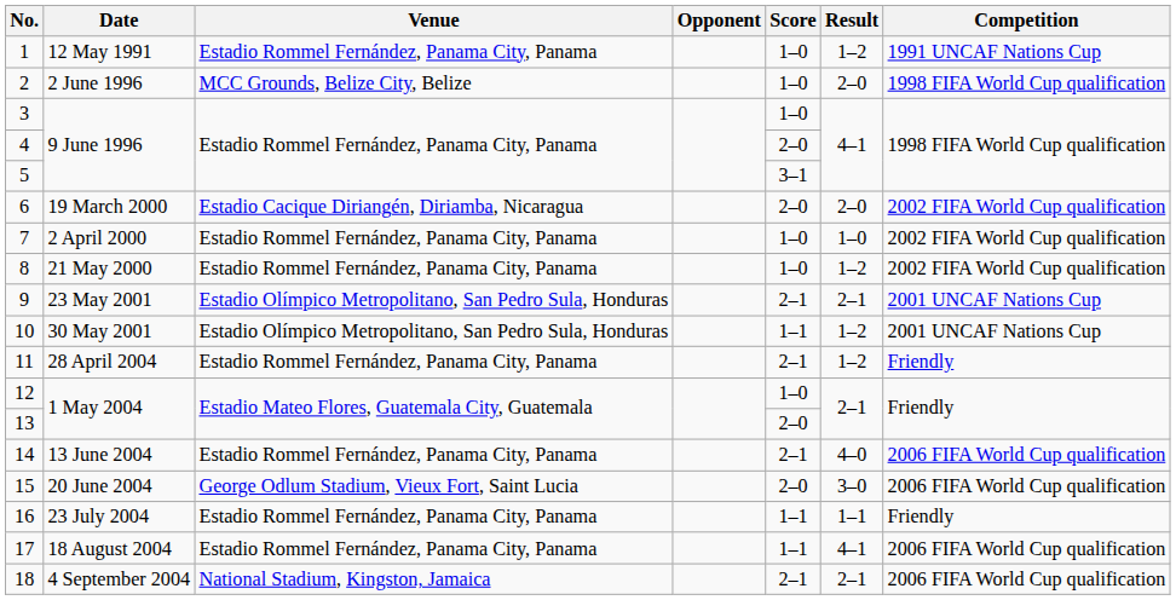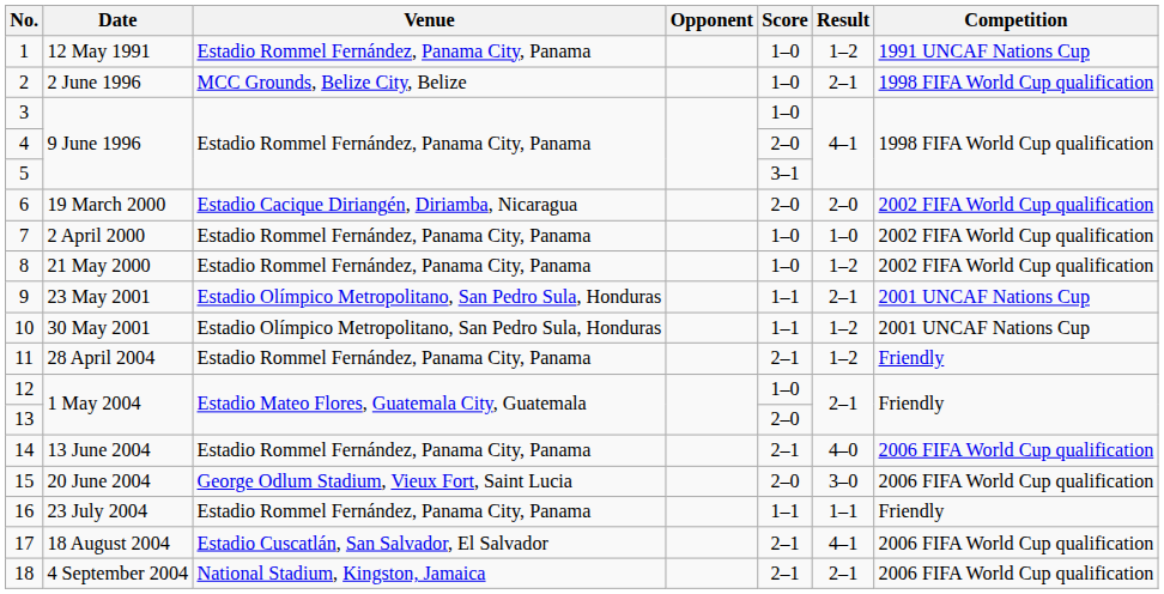 <table class="wikitable sortable">
 <tr>
 <th scope="col">No.</th>
 <th scope="col">Date</th>
 <th scope="col">Venue</th>
 <th scope="col">Opponent</th>
 <th scope="col">Score</th>
 <th scope="col">Result</th>
 <th scope="col">Competition</th>
 </tr>
 <tr>
 <td align="center">1</td>
 <td>12 May 1991</td>
 <td><a href='#'>Estadio Rommel Fernández</a>, <a href='#'>Panama City</a>, Panama</td>
 <td></td>
 <td align="center">1–0</td>
 <td align="center">1–2</td>
 <td><a href='#'>1991 UNCAF Nations Cup</a></td>
 </tr>
 <tr>
 <td align="center">2</td>
 <td>2 June 1996</td>
 <td><a href='#'>MCC Grounds</a>, <a href='#'>Belize City</a>, Belize</td>
 <td></td>
 <td align="center">1–0</td>
-<td align="center">2–0</td>
+<td align="center">2–1</td>
 <td><a href='#'>1998 FIFA World Cup qualification</a></td>
 </tr>
 <tr>
 <td align="center">3</td>
 <td rowspan="3">9 June 1996</td>
 <td rowspan="3">Estadio Rommel Fernández, Panama City, Panama</td>
 <td rowspan="3"></td>
 <td align="center">1–0</td>
 <td rowspan="3" style="text-align:center">4–1</td>
 <td rowspan="3">1998 FIFA World Cup qualification</td>
 </tr>
 <tr>
 <td align="center">4</td>
 <td align="center">2–0</td>
 </tr>
 <tr>
 <td align="center">5</td>
 <td align="center">3–1</td>
 </tr>
 <tr>
 <td align="center">6</td>
 <td>19 March 2000</td>
 <td><a href='#'>Estadio Cacique Diriangén</a>, <a href='#'>Diriamba</a>, Nicaragua</td>
 <td></td>
 <td align="center">2–0</td>
 <td align="center">2–0</td>
 <td><a href='#'>2002 FIFA World Cup qualification</a></td>
 </tr>
 <tr>
 <td align="center">7</td>
 <td>2 April 2000</td>
 <td>Estadio Rommel Fernández, Panama City, Panama</td>
 <td></td>
 <td align="center">1–0</td>
 <td align="center">1–0</td>
 <td>2002 FIFA World Cup qualification</td>
 </tr>
 <tr>
 <td align="center">8</td>
 <td>21 May 2000</td>
 <td>Estadio Rommel Fernández, Panama City, Panama</td>
 <td></td>
 <td align="center">1–0</td>
 <td align="center">1–2</td>
 <td>2002 FIFA World Cup qualification</td>
 </tr>
 <tr>
 <td align="center">9</td>
 <td>23 May 2001</td>
 <td><a href='#'>Estadio Olímpico Metropolitano</a>, <a href='#'>San Pedro Sula</a>, Honduras</td>
 <td></td>
-<td align="center">2–1</td>
+<td align="center">1–1</td>
 <td align="center">2–1</td>
 <td><a href='#'>2001 UNCAF Nations Cup</a></td>
 </tr>
 <tr>
 <td align="center">10</td>
 <td>30 May 2001</td>
 <td>Estadio Olímpico Metropolitano, San Pedro Sula, Honduras</td>
 <td></td>
 <td align="center">1–1</td>
 <td align="center">1–2</td>
 <td>2001 UNCAF Nations Cup</td>
 </tr>
 <tr>
 <td align="center">11</td>
 <td>28 April 2004</td>
 <td>Estadio Rommel Fernández, Panama City, Panama</td>
 <td></td>
 <td align="center">2–1</td>
 <td align="center">1–2</td>
 <td><a href='#'>Friendly</a></td>
 </tr>
 <tr>
 <td align="center">12</td>
 <td rowspan="2">1 May 2004</td>
 <td rowspan="2"><a href='#'>Estadio Mateo Flores</a>, <a href='#'>Guatemala City</a>, Guatemala</td>
 <td rowspan="2"></td>
 <td align="center">1–0</td>
 <td rowspan="2" style="text-align:center">2–1</td>
 <td rowspan="2">Friendly</td>
 </tr>
 <tr>
 <td align="center">13</td>
 <td align="center">2–0</td>
 </tr>
 <tr>
 <td align="center">14</td>
 <td>13 June 2004</td>
 <td>Estadio Rommel Fernández, Panama City, Panama</td>
 <td></td>
 <td align="center">2–1</td>
 <td align="center">4–0</td>
 <td><a href='#'>2006 FIFA World Cup qualification</a></td>
 </tr>
 <tr>
 <td align="center">15</td>
 <td>20 June 2004</td>
 <td><a href='#'>George Odlum Stadium</a>, <a href='#'>Vieux Fort</a>, Saint Lucia</td>
 <td></td>
 <td align="center">2–0</td>
 <td align="center">3–0</td>
 <td>2006 FIFA World Cup qualification</td>
 </tr>
 <tr>
 <td align="center">16</td>
 <td>23 July 2004</td>
 <td>Estadio Rommel Fernández, Panama City, Panama</td>
 <td></td>
 <td align="center">1–1</td>
 <td align="center">1–1</td>
 <td>Friendly</td>
 </tr>
 <tr>
 <td align="center">17</td>
 <td>18 August 2004</td>
-<td>Estadio Rommel Fernández, Panama City, Panama</td>
+<td><a href='#'>Estadio Cuscatlán</a>, <a href='#'>San Salvador</a>, El Salvador</td>
 <td></td>
-<td align="center">1–1</td>
+<td align="center">2–1</td>
 <td align="center">4–1</td>
 <td>2006 FIFA World Cup qualification</td>
 </tr>
 <tr>
 <td align="center">18</td>
 <td>4 September 2004</td>
 <td><a href='#'>National Stadium</a>, <a href='#'>Kingston, Jamaica</a></td>
 <td></td>
 <td align="center">2–1</td>
 <td align="center">2–1</td>
 <td>2006 FIFA World Cup qualification</td>
 </tr>
 </table>
